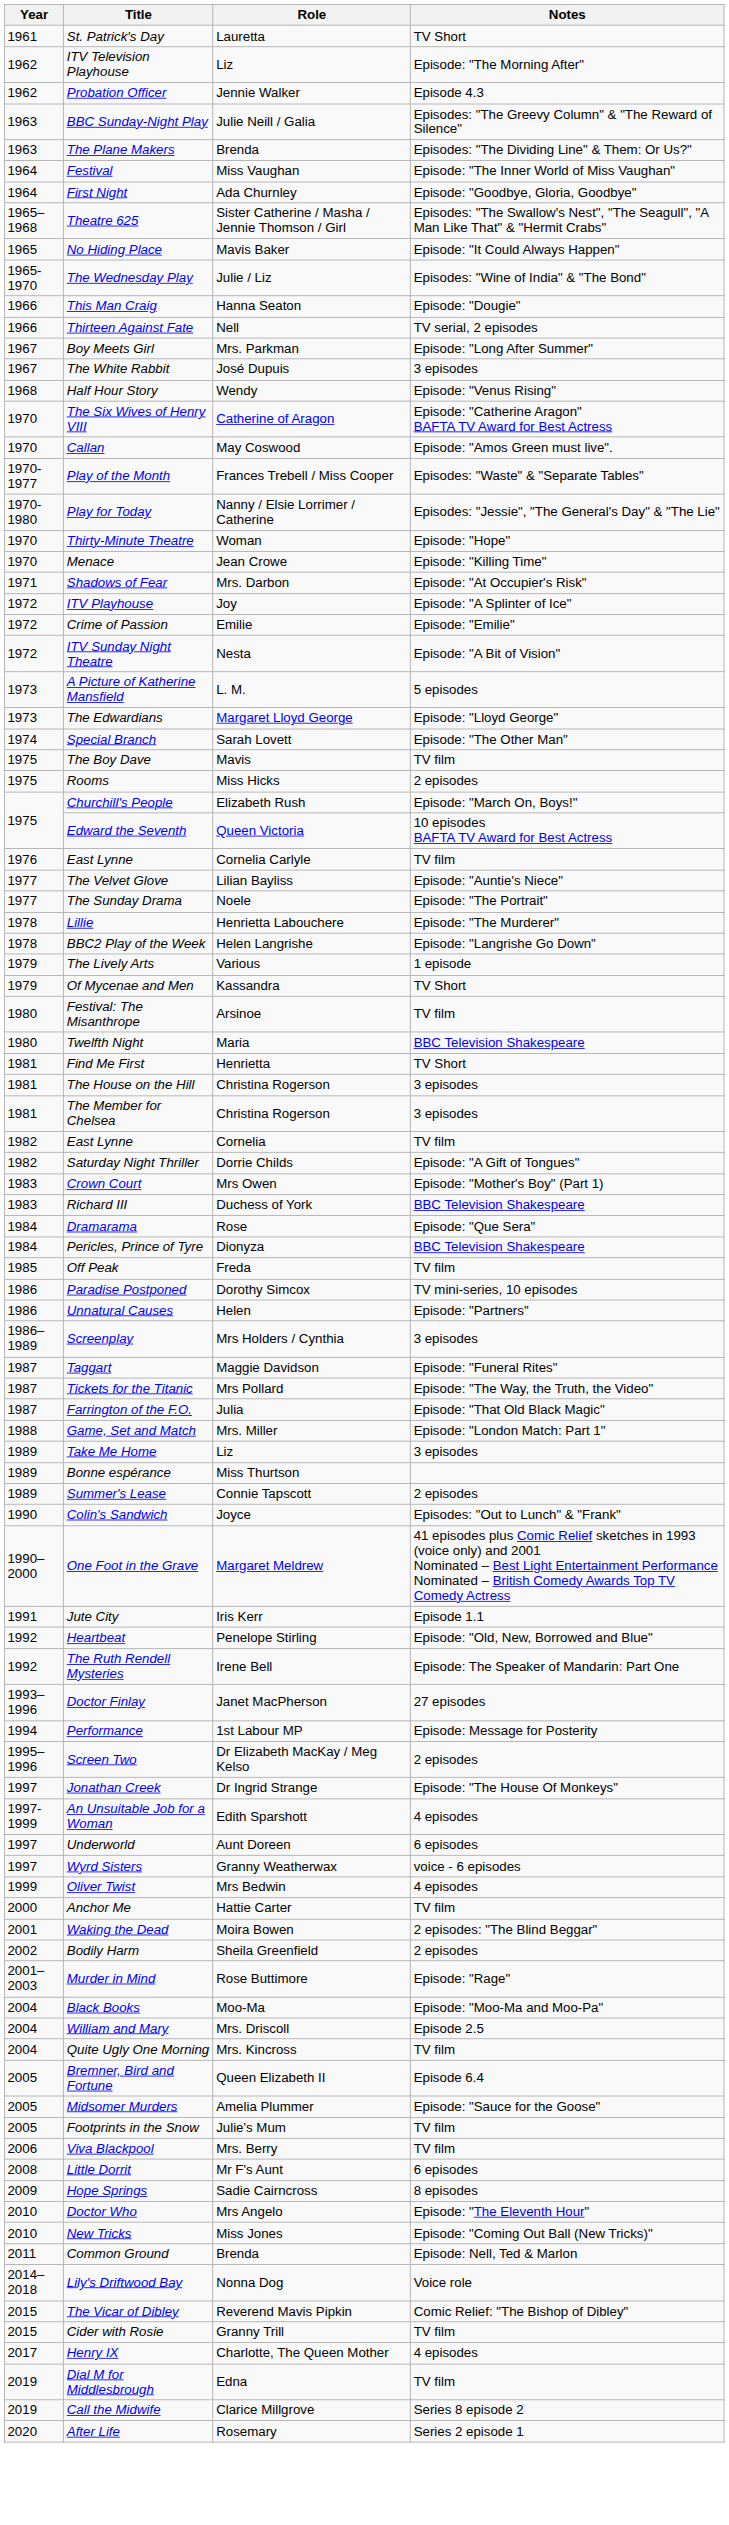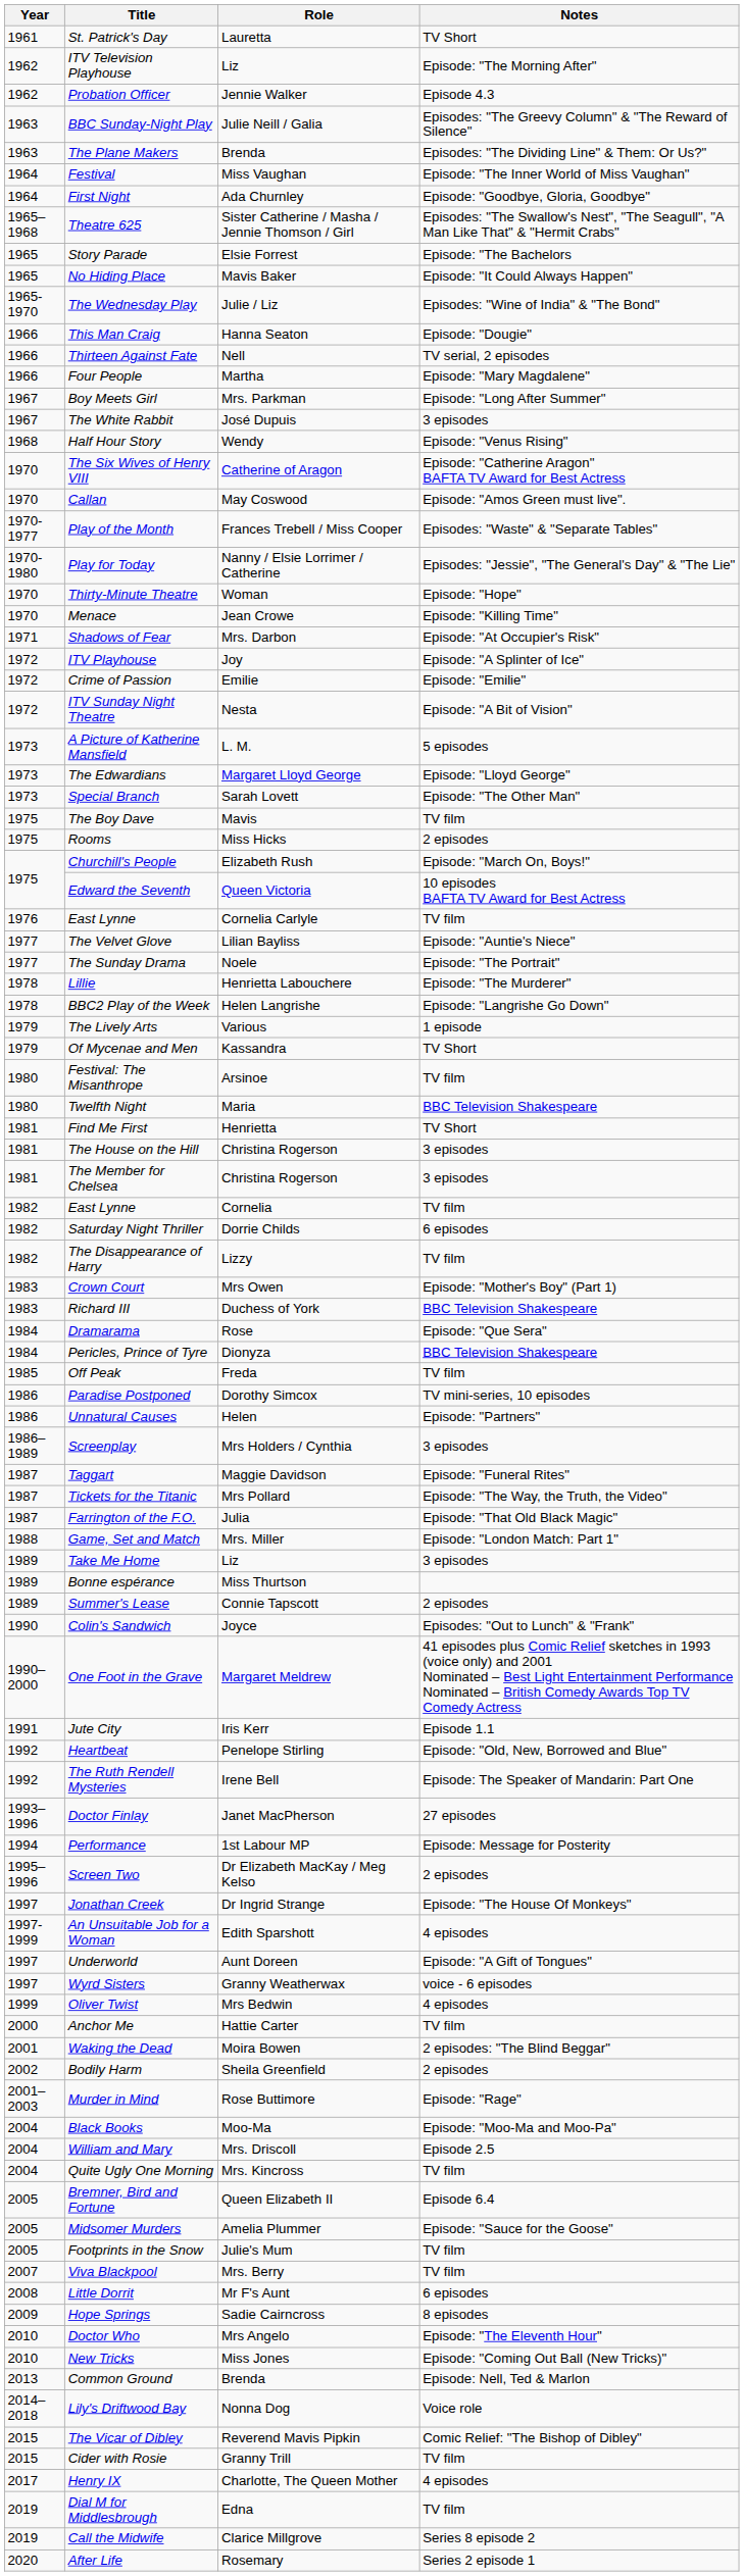 <table class="wikitable">
 <tr>
 <th>Year</th>
 <th>Title</th>
 <th>Role</th>
 <th>Notes</th>
 </tr>
 <tr>
 <td>1961</td>
 <td><em>St. Patrick's Day</em></td>
 <td>Lauretta</td>
 <td>TV Short</td>
 </tr>
 <tr>
 <td>1962</td>
 <td><em>ITV Television Playhouse</em></td>
 <td>Liz</td>
 <td>Episode: "The Morning After"</td>
 </tr>
 <tr>
 <td>1962</td>
 <td><em><a href='#'>Probation Officer</a></em></td>
 <td>Jennie Walker</td>
 <td>Episode 4.3</td>
 </tr>
 <tr>
 <td>1963</td>
 <td><em><a href='#'>BBC Sunday-Night Play</a></em></td>
 <td>Julie Neill / Galia</td>
 <td>Episodes: "The Greevy Column" & "The Reward of Silence"</td>
 </tr>
 <tr>
 <td>1963</td>
 <td><em><a href='#'>The Plane Makers</a></em></td>
 <td>Brenda</td>
 <td>Episodes: "The Dividing Line" & Them: Or Us?"</td>
 </tr>
 <tr>
 <td>1964</td>
 <td><em><a href='#'>Festival</a></em></td>
 <td>Miss Vaughan</td>
 <td>Episode: "The Inner World of Miss Vaughan"</td>
 </tr>
 <tr>
 <td>1964</td>
 <td><em><a href='#'>First Night</a></em></td>
 <td>Ada Churnley</td>
 <td>Episode: "Goodbye, Gloria, Goodbye"</td>
 </tr>
 <tr>
 <td>1965–1968</td>
 <td><em><a href='#'>Theatre 625</a></em></td>
 <td>Sister Catherine / Masha / Jennie Thomson / Girl</td>
 <td>Episodes: "The Swallow's Nest", "The Seagull", "A Man Like That" & "Hermit Crabs"</td>
 </tr>
 <tr>
 <td>1965</td>
+<td><em>Story Parade</em></td>
+<td>Elsie Forrest</td>
+<td>Episode: "The Bachelors</td>
+</tr>
+<tr>
+<td>1965</td>
 <td><em><a href='#'>No Hiding Place</a></em></td>
 <td>Mavis Baker</td>
 <td>Episode: "It Could Always Happen"</td>
 </tr>
 <tr>
 <td>1965-1970</td>
 <td><em><a href='#'>The Wednesday Play</a></em></td>
 <td>Julie / Liz</td>
 <td>Episodes: "Wine of India" & "The Bond"</td>
 </tr>
 <tr>
 <td>1966</td>
 <td><em><a href='#'>This Man Craig</a></em></td>
 <td>Hanna Seaton</td>
 <td>Episode: "Dougie"</td>
 </tr>
 <tr>
 <td>1966</td>
 <td><em><a href='#'>Thirteen Against Fate</a></em></td>
 <td>Nell</td>
 <td>TV serial, 2 episodes</td>
+</tr>
+<tr>
+<td>1966</td>
+<td><em>Four People</em></td>
+<td>Martha</td>
+<td>Episode: "Mary Magdalene"</td>
 </tr>
 <tr>
 <td>1967</td>
 <td><em>Boy Meets Girl</em></td>
 <td>Mrs. Parkman</td>
 <td>Episode: "Long After Summer"</td>
 </tr>
 <tr>
 <td>1967</td>
 <td><em>The White Rabbit</em></td>
 <td>José Dupuis</td>
 <td>3 episodes</td>
 </tr>
 <tr>
 <td>1968</td>
 <td><em>Half Hour Story</em></td>
 <td>Wendy</td>
 <td>Episode: "Venus Rising"</td>
 </tr>
 <tr>
 <td>1970</td>
 <td><em><a href='#'>The Six Wives of Henry VIII</a></em></td>
 <td><a href='#'>Catherine of Aragon</a></td>
 <td>Episode: "Catherine Aragon"<br><a href='#'>BAFTA TV Award for Best Actress</a></td>
 </tr>
 <tr>
 <td>1970</td>
 <td><em><a href='#'>Callan</a></em></td>
 <td>May Coswood</td>
 <td>Episode: "Amos Green must live".</td>
 </tr>
 <tr>
 <td>1970-1977</td>
 <td><em><a href='#'>Play of the Month</a></em></td>
 <td>Frances Trebell / Miss Cooper</td>
 <td>Episodes: "Waste" & "Separate Tables"</td>
 </tr>
 <tr>
 <td>1970-1980</td>
 <td><em><a href='#'>Play for Today</a></em></td>
 <td>Nanny / Elsie Lorrimer / Catherine</td>
 <td>Episodes: "Jessie", "The General's Day" & "The Lie"</td>
 </tr>
 <tr>
 <td>1970</td>
 <td><em><a href='#'>Thirty-Minute Theatre</a></em></td>
 <td>Woman</td>
 <td>Episode: "Hope"</td>
 </tr>
 <tr>
 <td>1970</td>
 <td><em>Menace</em></td>
 <td>Jean Crowe</td>
 <td>Episode: "Killing Time"</td>
 </tr>
 <tr>
 <td>1971</td>
 <td><em><a href='#'>Shadows of Fear</a></em></td>
 <td>Mrs. Darbon</td>
 <td>Episode: "At Occupier's Risk"</td>
 </tr>
 <tr>
 <td>1972</td>
 <td><em><a href='#'>ITV Playhouse</a></em></td>
 <td>Joy</td>
 <td>Episode: "A Splinter of Ice"</td>
 </tr>
 <tr>
 <td>1972</td>
 <td><em>Crime of Passion</em></td>
 <td>Emilie</td>
 <td>Episode: "Emilie"</td>
 </tr>
 <tr>
 <td>1972</td>
 <td><em><a href='#'>ITV Sunday Night Theatre</a></em></td>
 <td>Nesta</td>
 <td>Episode: "A Bit of Vision"</td>
 </tr>
 <tr>
 <td>1973</td>
 <td><em><a href='#'>A Picture of Katherine Mansfield</a></em></td>
 <td>L. M.</td>
 <td>5 episodes</td>
 </tr>
 <tr>
 <td>1973</td>
 <td><em>The Edwardians</em></td>
 <td><a href='#'>Margaret Lloyd George</a></td>
 <td>Episode: "Lloyd George"</td>
 </tr>
 <tr>
-<td>1974</td>
+<td>1973</td>
 <td><em><a href='#'>Special Branch</a></em></td>
 <td>Sarah Lovett</td>
 <td>Episode: "The Other Man"</td>
 </tr>
 <tr>
 <td>1975</td>
 <td><em>The Boy Dave</em></td>
 <td>Mavis</td>
 <td>TV film</td>
 </tr>
 <tr>
 <td>1975</td>
 <td><em>Rooms</em></td>
 <td>Miss Hicks</td>
 <td>2 episodes</td>
 </tr>
 <tr>
 <td rowspan="2">1975</td>
 <td><em><a href='#'>Churchill's People</a></em></td>
 <td>Elizabeth Rush</td>
 <td>Episode: "March On, Boys!"</td>
 </tr>
 <tr>
 <td><em><a href='#'>Edward the Seventh</a></em></td>
 <td><a href='#'>Queen Victoria</a></td>
 <td>10 episodes<br><a href='#'>BAFTA TV Award for Best Actress</a></td>
 </tr>
 <tr>
 <td>1976</td>
 <td><em>East Lynne</em></td>
 <td>Cornelia Carlyle</td>
 <td>TV film</td>
 </tr>
 <tr>
 <td>1977</td>
 <td><em>The Velvet Glove</em></td>
 <td>Lilian Bayliss</td>
 <td>Episode: "Auntie's Niece"</td>
 </tr>
 <tr>
 <td>1977</td>
 <td><em>The Sunday Drama</em></td>
 <td>Noele</td>
 <td>Episode: "The Portrait"</td>
 </tr>
 <tr>
 <td>1978</td>
 <td><em><a href='#'>Lillie</a></em></td>
 <td>Henrietta Labouchere</td>
 <td>Episode: "The Murderer"</td>
 </tr>
 <tr>
 <td>1978</td>
 <td><em>BBC2 Play of the Week</em></td>
 <td>Helen Langrishe</td>
 <td>Episode: "Langrishe Go Down"</td>
 </tr>
 <tr>
 <td>1979</td>
 <td><em>The Lively Arts</em></td>
 <td>Various</td>
 <td>1 episode</td>
 </tr>
 <tr>
 <td>1979</td>
 <td><em>Of Mycenae and Men</em></td>
 <td>Kassandra</td>
 <td>TV Short</td>
 </tr>
 <tr>
 <td>1980</td>
 <td><em>Festival: The Misanthrope</em></td>
 <td>Arsinoe</td>
 <td>TV film</td>
 </tr>
 <tr>
 <td>1980</td>
 <td><em>Twelfth Night</em></td>
 <td>Maria</td>
 <td><a href='#'>BBC Television Shakespeare</a></td>
 </tr>
 <tr>
 <td>1981</td>
 <td><em>Find Me First</em></td>
 <td>Henrietta</td>
 <td>TV Short</td>
 </tr>
 <tr>
 <td>1981</td>
 <td><em>The House on the Hill</em></td>
 <td>Christina Rogerson</td>
 <td>3 episodes</td>
 </tr>
 <tr>
 <td>1981</td>
 <td><em>The Member for Chelsea</em></td>
 <td>Christina Rogerson</td>
 <td>3 episodes</td>
 </tr>
 <tr>
 <td>1982</td>
 <td><em>East Lynne</em></td>
 <td>Cornelia</td>
 <td>TV film</td>
 </tr>
 <tr>
 <td>1982</td>
 <td><em>Saturday Night Thriller</em></td>
 <td>Dorrie Childs</td>
-<td>Episode: "A Gift of Tongues"</td>
+<td>6 episodes</td>
+</tr>
+<tr>
+<td>1982</td>
+<td><em>The Disappearance of Harry</em></td>
+<td>Lizzy</td>
+<td>TV film</td>
 </tr>
 <tr>
 <td>1983</td>
 <td><em><a href='#'>Crown Court</a></em></td>
 <td>Mrs Owen</td>
 <td>Episode: "Mother's Boy" (Part 1)</td>
 </tr>
 <tr>
 <td>1983</td>
 <td><em>Richard III</em></td>
 <td>Duchess of York</td>
 <td><a href='#'>BBC Television Shakespeare</a></td>
 </tr>
 <tr>
 <td>1984</td>
 <td><em><a href='#'>Dramarama</a></em></td>
 <td>Rose</td>
 <td>Episode: "Que Sera"</td>
 </tr>
 <tr>
 <td>1984</td>
 <td><em>Pericles, Prince of Tyre </em></td>
 <td>Dionyza</td>
 <td><a href='#'>BBC Television Shakespeare</a></td>
 </tr>
 <tr>
 <td>1985</td>
 <td><em>Off Peak</em></td>
 <td>Freda</td>
 <td>TV film</td>
 </tr>
 <tr>
 <td>1986</td>
 <td><em><a href='#'>Paradise Postponed</a></em></td>
 <td>Dorothy Simcox</td>
 <td>TV mini-series, 10 episodes</td>
 </tr>
 <tr>
 <td>1986</td>
 <td><em><a href='#'>Unnatural Causes</a></em></td>
 <td>Helen</td>
 <td>Episode: "Partners"</td>
 </tr>
 <tr>
 <td>1986–1989</td>
 <td><em><a href='#'>Screenplay</a></em></td>
 <td>Mrs Holders / Cynthia</td>
 <td>3 episodes</td>
 </tr>
 <tr>
 <td>1987</td>
 <td><em><a href='#'>Taggart</a></em></td>
 <td>Maggie Davidson</td>
 <td>Episode: "Funeral Rites"</td>
 </tr>
 <tr>
 <td>1987</td>
 <td><em><a href='#'>Tickets for the Titanic</a></em></td>
 <td>Mrs Pollard</td>
 <td>Episode: "The Way, the Truth, the Video"</td>
 </tr>
 <tr>
 <td>1987</td>
 <td><em><a href='#'>Farrington of the F.O.</a></em></td>
 <td>Julia</td>
 <td>Episode: "That Old Black Magic"</td>
 </tr>
 <tr>
 <td>1988</td>
 <td><em><a href='#'>Game, Set and Match</a></em></td>
 <td>Mrs. Miller</td>
 <td>Episode: "London Match: Part 1"</td>
 </tr>
 <tr>
 <td>1989</td>
 <td><em><a href='#'>Take Me Home</a></em></td>
 <td>Liz</td>
 <td>3 episodes</td>
 </tr>
 <tr>
 <td>1989</td>
 <td><em>Bonne espérance</em></td>
 <td>Miss Thurtson</td>
 <td></td>
 </tr>
 <tr>
 <td>1989</td>
 <td><em><a href='#'>Summer's Lease</a></em></td>
 <td>Connie Tapscott</td>
 <td>2 episodes</td>
 </tr>
 <tr>
 <td>1990</td>
 <td><em><a href='#'>Colin's Sandwich</a></em></td>
 <td>Joyce</td>
 <td>Episodes: "Out to Lunch" & "Frank"</td>
 </tr>
 <tr>
 <td>1990–2000</td>
 <td><em><a href='#'>One Foot in the Grave</a></em></td>
 <td><a href='#'>Margaret Meldrew</a></td>
 <td>41 episodes plus <a href='#'>Comic Relief</a> sketches in 1993 (voice only) and 2001<br>Nominated –  <a href='#'>Best Light Entertainment Performance</a><br>Nominated –  <a href='#'>British Comedy Awards Top TV Comedy Actress</a></td>
 </tr>
 <tr>
 <td>1991</td>
 <td><em>Jute City</em></td>
 <td>Iris Kerr</td>
 <td>Episode 1.1</td>
 </tr>
 <tr>
 <td>1992</td>
 <td><em><a href='#'>Heartbeat</a></em></td>
 <td>Penelope Stirling</td>
 <td>Episode: "Old, New, Borrowed and Blue"</td>
 </tr>
 <tr>
 <td>1992</td>
 <td><em><a href='#'>The Ruth Rendell Mysteries</a></em></td>
 <td>Irene Bell</td>
 <td>Episode: The Speaker of Mandarin: Part One</td>
 </tr>
 <tr>
 <td>1993–1996</td>
 <td><em><a href='#'>Doctor Finlay</a></em></td>
 <td>Janet MacPherson</td>
 <td>27 episodes</td>
 </tr>
 <tr>
 <td>1994</td>
 <td><a href='#'><em>Performance</em></a></td>
 <td>1st Labour MP</td>
 <td>Episode: Message for Posterity</td>
 </tr>
 <tr>
 <td>1995–1996</td>
 <td><em><a href='#'>Screen Two</a></em></td>
 <td>Dr Elizabeth MacKay / Meg Kelso</td>
 <td>2 episodes</td>
 </tr>
 <tr>
 <td>1997</td>
 <td><em><a href='#'>Jonathan Creek</a></em></td>
 <td>Dr Ingrid Strange</td>
 <td>Episode: "The House Of Monkeys"</td>
 </tr>
 <tr>
 <td>1997-1999</td>
 <td><em><a href='#'>An Unsuitable Job for a Woman</a></em></td>
 <td>Edith Sparshott</td>
 <td>4 episodes</td>
 </tr>
 <tr>
 <td>1997</td>
 <td><em>Underworld</em></td>
 <td>Aunt Doreen</td>
-<td>6 episodes</td>
+<td>Episode: "A Gift of Tongues"</td>
 </tr>
 <tr>
 <td>1997</td>
 <td><em><a href='#'>Wyrd Sisters</a></em></td>
 <td>Granny Weatherwax</td>
 <td>voice - 6 episodes</td>
 </tr>
 <tr>
 <td>1999</td>
 <td><em><a href='#'>Oliver Twist</a></em></td>
 <td>Mrs Bedwin</td>
 <td>4 episodes</td>
 </tr>
 <tr>
 <td>2000</td>
 <td><em>Anchor Me</em></td>
 <td>Hattie Carter</td>
 <td>TV film</td>
 </tr>
 <tr>
 <td>2001</td>
 <td><em><a href='#'>Waking the Dead</a></em></td>
 <td>Moira Bowen</td>
 <td>2 episodes: "The Blind Beggar"</td>
 </tr>
 <tr>
 <td>2002</td>
 <td><em>Bodily Harm</em></td>
 <td>Sheila Greenfield</td>
 <td>2 episodes</td>
 </tr>
 <tr>
 <td>2001–2003</td>
 <td><em><a href='#'>Murder in Mind</a></em></td>
 <td>Rose Buttimore</td>
 <td>Episode: "Rage"</td>
 </tr>
 <tr>
 <td>2004</td>
 <td><em><a href='#'>Black Books</a></em></td>
 <td>Moo-Ma</td>
 <td>Episode: "Moo-Ma and Moo-Pa"</td>
 </tr>
 <tr>
 <td>2004</td>
 <td><em><a href='#'>William and Mary</a></em></td>
 <td>Mrs. Driscoll</td>
 <td>Episode 2.5</td>
 </tr>
 <tr>
 <td>2004</td>
 <td><em>Quite Ugly One Morning</em></td>
 <td>Mrs. Kincross</td>
 <td>TV film</td>
 </tr>
 <tr>
 <td>2005</td>
 <td><em><a href='#'>Bremner, Bird and Fortune</a></em></td>
 <td>Queen Elizabeth II</td>
 <td>Episode 6.4</td>
 </tr>
 <tr>
 <td>2005</td>
 <td><em><a href='#'>Midsomer Murders</a></em></td>
 <td>Amelia Plummer</td>
 <td>Episode: "Sauce for the Goose"</td>
 </tr>
 <tr>
 <td>2005</td>
 <td><em>Footprints in the Snow</em></td>
 <td>Julie's Mum</td>
 <td>TV film</td>
 </tr>
 <tr>
-<td>2006</td>
+<td>2007</td>
 <td><a href='#'><em>Viva Blackpool</em></a></td>
 <td>Mrs. Berry</td>
 <td>TV film</td>
 </tr>
 <tr>
 <td>2008</td>
 <td><em><a href='#'>Little Dorrit</a></em></td>
 <td>Mr F's Aunt</td>
 <td>6 episodes</td>
 </tr>
 <tr>
 <td>2009</td>
 <td><em><a href='#'>Hope Springs</a></em></td>
 <td>Sadie Cairncross</td>
 <td>8 episodes</td>
 </tr>
 <tr>
 <td>2010</td>
 <td><em><a href='#'>Doctor Who</a></em></td>
 <td>Mrs Angelo</td>
 <td>Episode: "<a href='#'>The Eleventh Hour</a>"</td>
 </tr>
 <tr>
 <td>2010</td>
 <td><em><a href='#'>New Tricks</a></em></td>
 <td>Miss Jones</td>
 <td>Episode: "Coming Out Ball (New Tricks)"</td>
 </tr>
 <tr>
-<td>2011</td>
+<td>2013</td>
 <td><em>Common Ground</em></td>
 <td>Brenda</td>
 <td>Episode: Nell, Ted & Marlon</td>
 </tr>
 <tr>
 <td>2014–2018</td>
 <td><em><a href='#'>Lily's Driftwood Bay</a></em></td>
 <td>Nonna Dog</td>
 <td>Voice role</td>
 </tr>
 <tr>
 <td>2015</td>
 <td><em><a href='#'>The Vicar of Dibley</a></em></td>
 <td>Reverend Mavis Pipkin</td>
 <td>Comic Relief: "The Bishop of Dibley"</td>
 </tr>
 <tr>
 <td>2015</td>
 <td><em>Cider with Rosie</em></td>
 <td>Granny Trill</td>
 <td>TV film</td>
 </tr>
 <tr>
 <td>2017</td>
 <td><em><a href='#'>Henry IX</a></em></td>
 <td>Charlotte, The Queen Mother</td>
 <td>4 episodes</td>
 </tr>
 <tr>
 <td>2019</td>
 <td><em><a href='#'>Dial M for Middlesbrough</a></em></td>
 <td>Edna</td>
 <td>TV film</td>
 </tr>
 <tr>
 <td>2019</td>
 <td><em><a href='#'>Call the Midwife</a></em></td>
 <td>Clarice Millgrove</td>
 <td>Series 8 episode 2</td>
 </tr>
 <tr>
 <td>2020</td>
 <td><em><a href='#'>After Life</a></em></td>
 <td>Rosemary</td>
 <td>Series 2 episode 1</td>
 </tr>
 </table>
